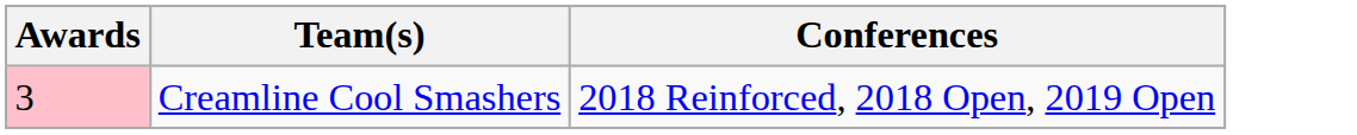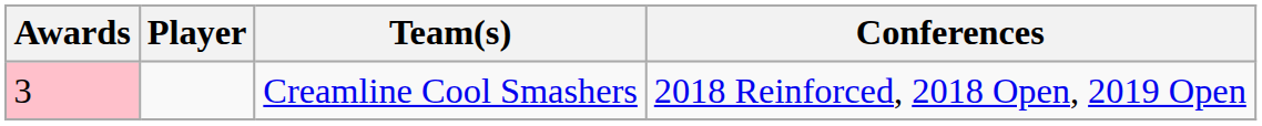 <table class="wikitable sortable">
 <tr>
 <th>Awards</th>
+<th>Player</th>
 <th class="unsortable">Team(s)</th>
 <th class="unsortable">Conferences</th>
 </tr>
 <tr>
 <td style="background: pink;">3</td>
+<td> </td>
 <td><a href='#'>Creamline Cool Smashers</a></td>
 <td><a href='#'>2018 Reinforced</a>, <a href='#'>2018 Open</a>, <a href='#'>2019 Open</a></td>
 </tr>
 </table>
